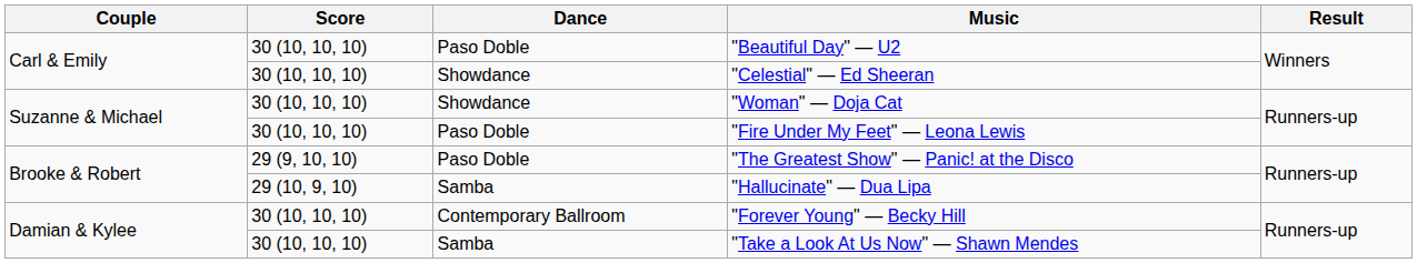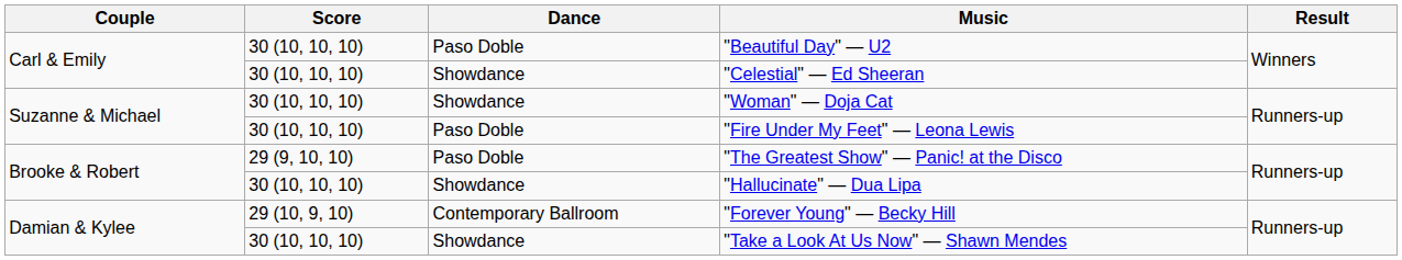 <table class="wikitable" style="width:80%;">
 <tr>
 <th>Couple</th>
 <th>Score</th>
 <th>Dance</th>
 <th>Music</th>
 <th>Result</th>
 </tr>
 <tr>
 <td rowspan="2">Carl & Emily</td>
 <td>30 (10, 10, 10)</td>
 <td>Paso Doble</td>
 <td>"<a href='#'>Beautiful Day</a>" — <a href='#'>U2</a></td>
 <td rowspan="2">Winners</td>
 </tr>
 <tr>
 <td>30 (10, 10, 10)</td>
 <td>Showdance</td>
 <td>"<a href='#'>Celestial</a>" — <a href='#'>Ed Sheeran</a></td>
 </tr>
 <tr>
 <td rowspan="2">Suzanne & Michael</td>
 <td>30 (10, 10, 10)</td>
 <td>Showdance</td>
 <td>"<a href='#'>Woman</a>" — <a href='#'>Doja Cat</a></td>
 <td rowspan="2">Runners-up</td>
 </tr>
 <tr>
 <td>30 (10, 10, 10)</td>
 <td>Paso Doble</td>
 <td>"<a href='#'>Fire Under My Feet</a>" — <a href='#'>Leona Lewis</a></td>
 </tr>
 <tr>
 <td rowspan="2">Brooke & Robert</td>
 <td>29 (9, 10, 10)</td>
 <td>Paso Doble</td>
 <td>"<a href='#'>The Greatest Show</a>" — <a href='#'>Panic! at the Disco</a></td>
 <td rowspan="2">Runners-up</td>
 </tr>
 <tr>
-<td>29 (10, 9, 10)</td>
-<td>Samba</td>
+<td>30 (10, 10, 10)</td>
+<td>Showdance</td>
 <td>"<a href='#'>Hallucinate</a>" — <a href='#'>Dua Lipa</a></td>
 </tr>
 <tr>
 <td rowspan="2">Damian & Kylee</td>
-<td>30 (10, 10, 10)</td>
+<td>29 (10, 9, 10)</td>
 <td>Contemporary Ballroom</td>
 <td>"<a href='#'>Forever Young</a>" — <a href='#'>Becky Hill</a></td>
 <td rowspan="2">Runners-up</td>
 </tr>
 <tr>
 <td>30 (10, 10, 10)</td>
-<td>Samba</td>
+<td>Showdance</td>
 <td>"<a href='#'>Take a Look At Us Now</a>" — <a href='#'>Shawn Mendes</a></td>
 </tr>
 </table>
